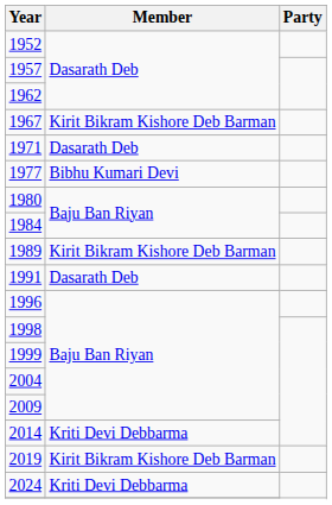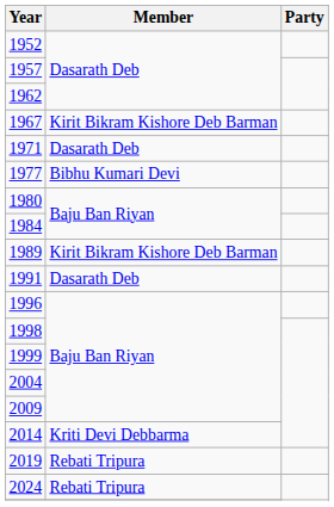 <table class="wikitable sortable">
 <tr>
 <th>Year</th>
 <th>Member</th>
 <th colspan="2">Party</th>
 </tr>
 <tr>
 <td><a href='#'>1952</a></td>
 <td rowspan="3"><a href='#'>Dasarath Deb</a></td>
 <td></td>
 </tr>
 <tr>
 <td><a href='#'>1957</a></td>
 </tr>
 <tr>
 <td><a href='#'>1962</a></td>
 </tr>
 <tr>
 <td><a href='#'>1967</a></td>
 <td><a href='#'>Kirit Bikram Kishore Deb Barman</a></td>
 <td></td>
 </tr>
 <tr>
 <td><a href='#'>1971</a></td>
 <td><a href='#'>Dasarath Deb</a></td>
 <td></td>
 </tr>
 <tr>
 <td><a href='#'>1977</a></td>
 <td><a href='#'>Bibhu Kumari Devi</a></td>
 <td></td>
 </tr>
 <tr>
 <td><a href='#'>1980</a></td>
 <td rowspan="2"><a href='#'>Baju Ban Riyan</a></td>
 <td></td>
 </tr>
 <tr>
 <td><a href='#'>1984</a></td>
 </tr>
 <tr>
 <td><a href='#'>1989</a></td>
 <td><a href='#'>Kirit Bikram Kishore Deb Barman</a></td>
 <td></td>
 </tr>
 <tr>
 <td><a href='#'>1991</a></td>
 <td><a href='#'>Dasarath Deb</a></td>
 </tr>
 <tr>
 <td><a href='#'>1996</a></td>
 <td rowspan="5"><a href='#'>Baju Ban Riyan</a></td>
 <td></td>
 </tr>
 <tr>
 <td><a href='#'>1998</a></td>
 </tr>
 <tr>
 <td><a href='#'>1999</a></td>
 </tr>
 <tr>
 <td><a href='#'>2004</a></td>
 </tr>
 <tr>
 <td><a href='#'>2009</a></td>
 </tr>
 <tr>
 <td><a href='#'>2014</a></td>
 <td><a href='#'>Kriti Devi Debbarma</a></td>
 </tr>
 <tr>
 <td><a href='#'>2019</a></td>
-<td><a href='#'>Kirit Bikram Kishore Deb Barman</a></td>
+<td><a href='#'>Rebati Tripura</a></td>
 <td></td>
 </tr>
 <tr>
 <td><a href='#'>2024</a></td>
-<td><a href='#'>Kriti Devi Debbarma</a></td>
+<td><a href='#'>Rebati Tripura</a></td>
 </tr>
 <tr>
 </tr>
 </table>
